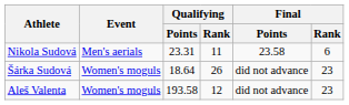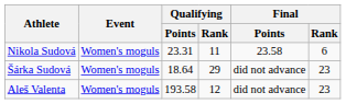 <table class="wikitable" style="font-size:90%">
 <tr>
 <th rowspan="2">Athlete</th>
 <th rowspan="2">Event</th>
 <th colspan="2">Qualifying</th>
 <th colspan="2">Final</th>
 </tr>
 <tr>
 <th>Points</th>
 <th>Rank</th>
 <th>Points</th>
 <th>Rank</th>
 </tr>
 <tr>
 <td><a href='#'>Nikola Sudová</a></td>
-<td><a href='#'>Men's aerials</a></td>
+<td><a href='#'>Women's moguls</a></td>
 <td align="center">23.31</td>
 <td align="center">11</td>
 <td align="center">23.58</td>
 <td align="center">6</td>
 </tr>
 <tr>
 <td><a href='#'>Šárka Sudová</a></td>
 <td><a href='#'>Women's moguls</a></td>
 <td align="center">18.64</td>
-<td align="center">26</td>
+<td align="center">29</td>
 <td align="center">did not advance</td>
 <td align="center">23</td>
 </tr>
 <tr>
 <td><a href='#'>Aleš Valenta</a></td>
 <td><a href='#'>Women's moguls</a></td>
 <td align="center">193.58</td>
 <td align="center">12</td>
 <td align="center">did not advance</td>
 <td align="center">23</td>
 </tr>
 </table>
